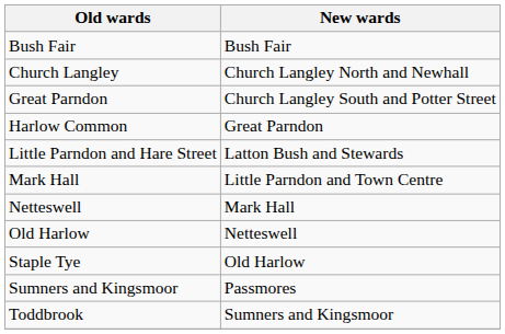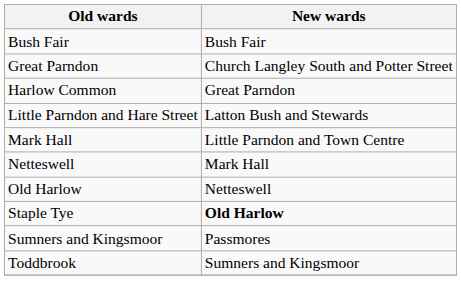 <table class="wikitable">
 <tr>
 <th>Old wards</th>
 <th>New wards</th>
 </tr>
 <tr>
 <td>Bush Fair</td>
 <td>Bush Fair</td>
-</tr>
-<tr>
-<td>Church Langley</td>
-<td>Church Langley North and Newhall</td>
 </tr>
 <tr>
 <td>Great Parndon</td>
 <td>Church Langley South and Potter Street</td>
 </tr>
 <tr>
 <td>Harlow Common</td>
 <td>Great Parndon</td>
 </tr>
 <tr>
 <td>Little Parndon and Hare Street</td>
 <td>Latton Bush and Stewards</td>
 </tr>
 <tr>
 <td>Mark Hall</td>
 <td>Little Parndon and Town Centre</td>
 </tr>
 <tr>
 <td>Netteswell</td>
 <td>Mark Hall</td>
 </tr>
 <tr>
 <td>Old Harlow</td>
 <td>Netteswell</td>
 </tr>
 <tr>
 <td>Staple Tye</td>
-<td>Old Harlow</td>
+<td><strong>Old Harlow</strong></td>
 </tr>
 <tr>
 <td>Sumners and Kingsmoor</td>
 <td>Passmores</td>
 </tr>
 <tr>
 <td>Toddbrook</td>
 <td>Sumners and Kingsmoor</td>
 </tr>
 <tr>
 </tr>
 </table>
